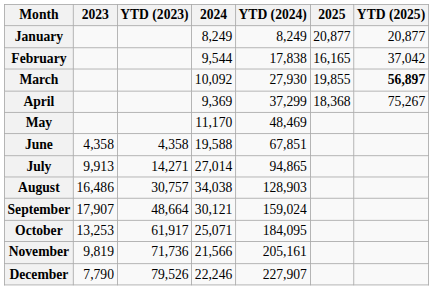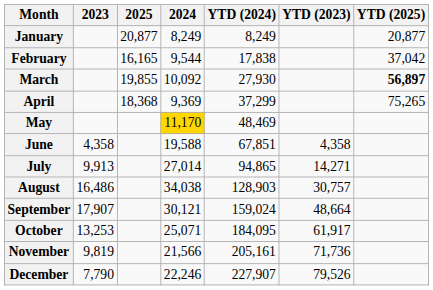 <table class="wikitable sortable">
 <tr>
 <th>Month</th>
 <th>2023</th>
-<th>YTD (2023)</th>
+<th>2025</th>
 <th>2024</th>
 <th>YTD (2024)</th>
-<th>2025</th>
+<th>YTD (2023)</th>
 <th>YTD (2025)</th>
 </tr>
 <tr align=right>
 <th>January</th>
 <td></td>
-<td></td>
+<td>20,877</td>
 <td>8,249</td>
 <td>8,249</td>
-<td>20,877</td>
+<td></td>
 <td>20,877</td>
 </tr>
 <tr align=right>
 <th>February</th>
 <td></td>
-<td></td>
+<td>16,165</td>
 <td>9,544</td>
 <td>17,838</td>
-<td>16,165</td>
+<td></td>
 <td>37,042</td>
 </tr>
 <tr align=right>
 <th>March</th>
 <td></td>
-<td></td>
+<td>19,855</td>
 <td>10,092</td>
 <td>27,930</td>
-<td>19,855</td>
+<td></td>
 <td><strong>56,897</strong></td>
 </tr>
 <tr align=right>
 <th>April</th>
 <td></td>
-<td></td>
+<td>18,368</td>
 <td>9,369</td>
 <td>37,299</td>
-<td>18,368</td>
-<td>75,267</td>
+<td></td>
+<td>75,265</td>
 </tr>
 <tr align=right>
 <th>May</th>
 <td></td>
 <td></td>
-<td>11,170</td>
+<td style="background: gold;">11,170</td>
 <td>48,469</td>
 <td></td>
 <td></td>
 </tr>
 <tr align=right>
 <th>June</th>
 <td>4,358</td>
-<td>4,358</td>
+<td></td>
 <td>19,588</td>
 <td>67,851</td>
-<td></td>
+<td>4,358</td>
 <td></td>
 </tr>
 <tr align=right>
 <th>July</th>
 <td>9,913</td>
-<td>14,271</td>
+<td></td>
 <td>27,014</td>
 <td>94,865</td>
-<td></td>
+<td>14,271</td>
 <td></td>
 </tr>
 <tr align=right>
 <th>August</th>
 <td>16,486</td>
-<td>30,757</td>
+<td></td>
 <td>34,038</td>
 <td>128,903</td>
-<td></td>
+<td>30,757</td>
 <td></td>
 </tr>
 <tr align=right>
 <th>September</th>
 <td>17,907</td>
-<td>48,664</td>
+<td></td>
 <td>30,121</td>
 <td>159,024</td>
-<td></td>
+<td>48,664</td>
 <td></td>
 </tr>
 <tr align=right>
 <th>October</th>
 <td>13,253</td>
-<td>61,917</td>
+<td></td>
 <td>25,071</td>
 <td>184,095</td>
-<td></td>
+<td>61,917</td>
 <td></td>
 </tr>
 <tr align=right>
 <th>November</th>
 <td>9,819</td>
-<td>71,736</td>
+<td></td>
 <td>21,566</td>
 <td>205,161</td>
-<td></td>
+<td>71,736</td>
 <td></td>
 </tr>
 <tr align=right>
 <th>December</th>
 <td>7,790</td>
-<td>79,526</td>
+<td></td>
 <td>22,246</td>
 <td>227,907</td>
-<td></td>
+<td>79,526</td>
 <td></td>
 </tr>
 </table>
